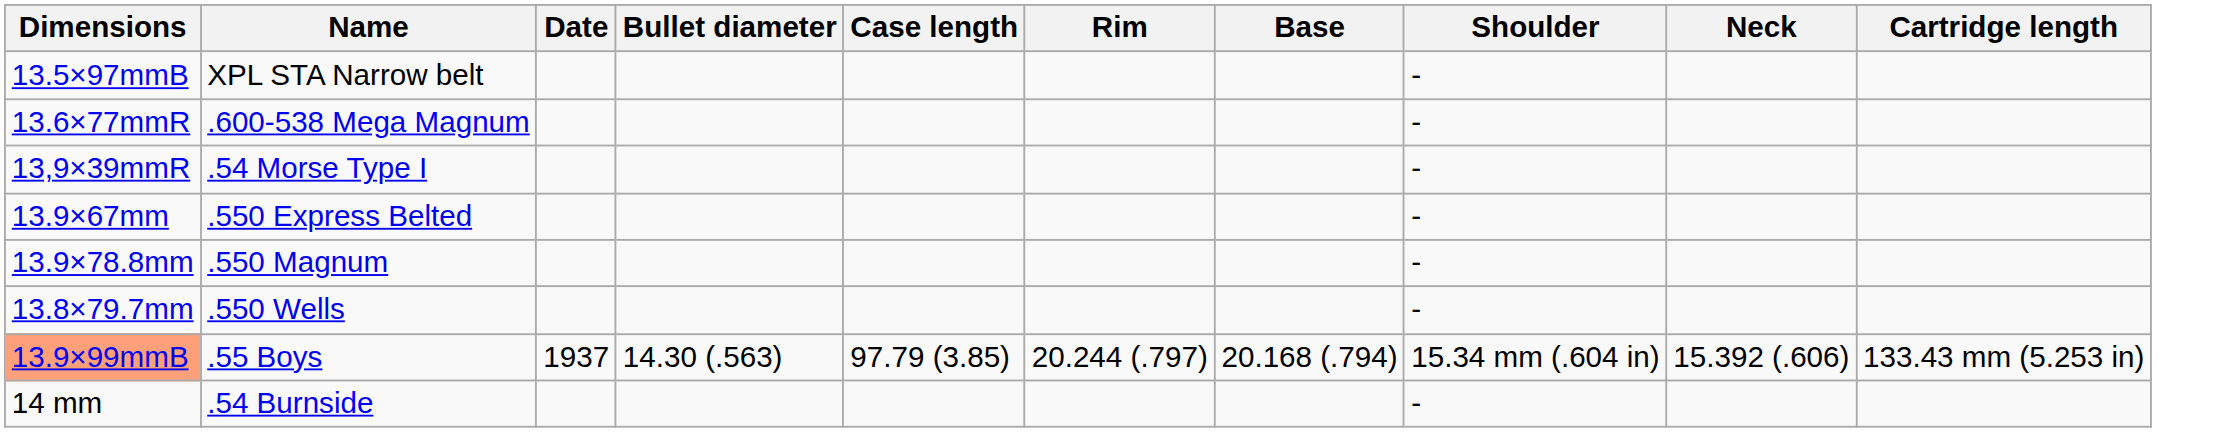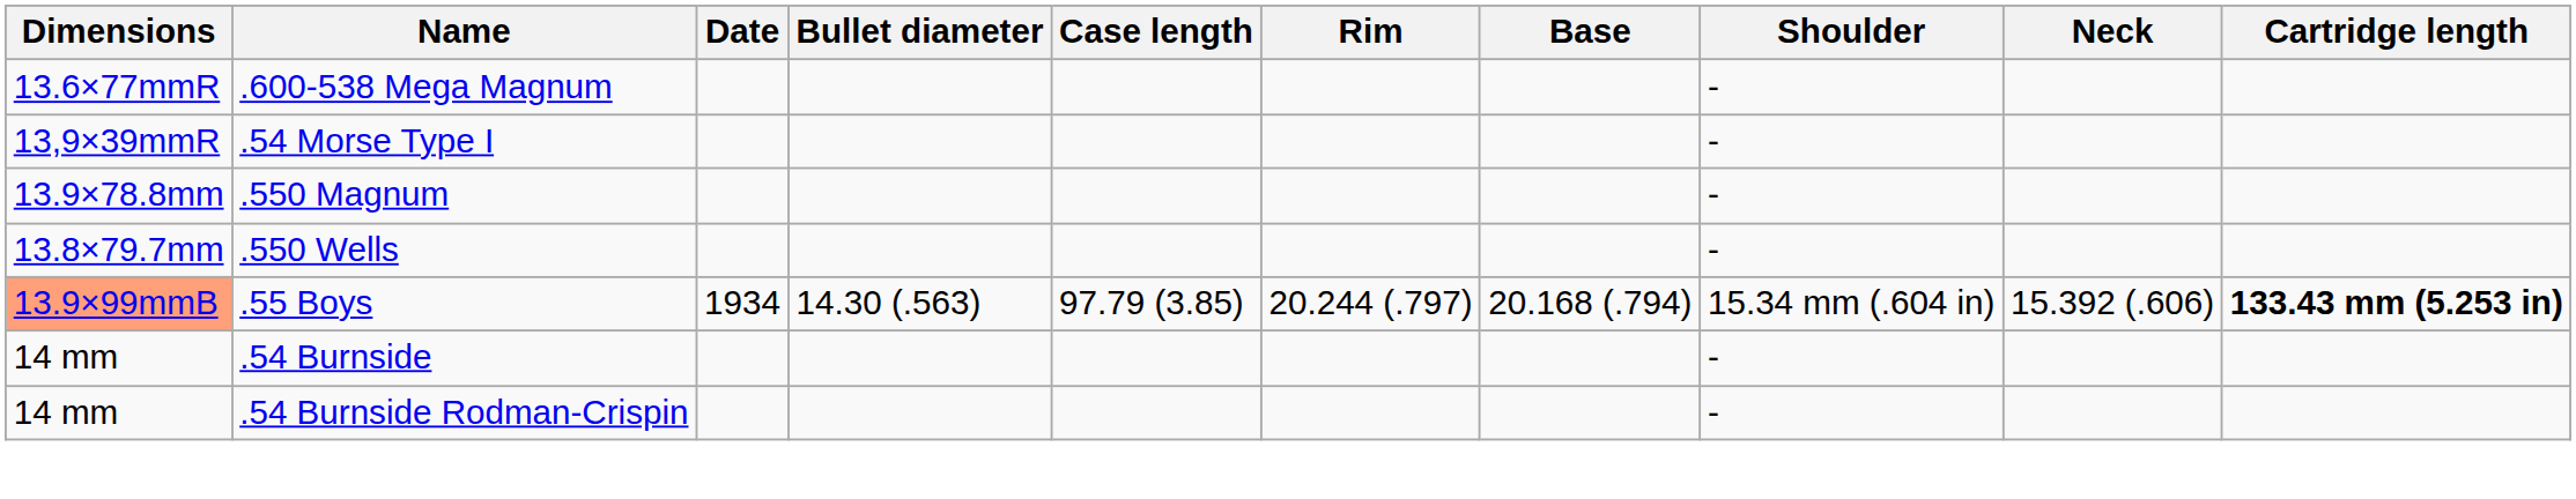 <table class="wikitable sortable" ="font-size: 9pt; width:750px; text-align:center">
 <tr>
 <th>Dimensions</th>
 <th>Name</th>
 <th>Date</th>
 <th data-sort-type="number">Bullet diameter</th>
 <th>Case length</th>
 <th data-sort-type="number">Rim</th>
 <th data-sort-type="number">Base</th>
 <th>Shoulder</th>
 <th data-sort-type="number">Neck</th>
 <th>Cartridge length</th>
-</tr>
-<tr>
-<td><a href='#'>13.5×97mmB</a></td>
-<td>XPL STA Narrow belt</td>
-<td></td>
-<td></td>
-<td></td>
-<td></td>
-<td></td>
-<td>-</td>
-<td></td>
-<td></td>
 </tr>
 <tr>
 <td><a href='#'>13.6×77mmR</a></td>
 <td><a href='#'>.600-538 Mega Magnum</a></td>
 <td></td>
 <td></td>
 <td></td>
 <td></td>
 <td></td>
 <td>-</td>
 <td></td>
 <td></td>
 </tr>
 <tr>
 <td><a href='#'>13,9×39mmR</a></td>
 <td><a href='#'>.54 Morse Type I</a></td>
-<td></td>
-<td></td>
-<td></td>
-<td></td>
-<td></td>
-<td>-</td>
-<td></td>
-<td></td>
-</tr>
-<tr>
-<td><a href='#'>13.9×67mm</a></td>
-<td><a href='#'>.550 Express Belted</a></td>
 <td></td>
 <td></td>
 <td></td>
 <td></td>
 <td></td>
 <td>-</td>
 <td></td>
 <td></td>
 </tr>
 <tr>
 <td><a href='#'>13.9×78.8mm</a></td>
 <td><a href='#'>.550 Magnum</a></td>
 <td></td>
 <td></td>
 <td></td>
 <td></td>
 <td></td>
 <td>-</td>
 <td></td>
 <td></td>
 </tr>
 <tr>
 <td><a href='#'>13.8×79.7mm</a></td>
 <td><a href='#'>.550 Wells</a></td>
 <td></td>
 <td></td>
 <td></td>
 <td></td>
 <td></td>
 <td>-</td>
 <td></td>
 <td></td>
 </tr>
 <tr>
 <td style="background: lightsalmon;"><a href='#'>13.9×99mmB</a></td>
 <td><a href='#'>.55 Boys</a></td>
-<td>1937</td>
+<td>1934</td>
 <td>14.30 (.563)</td>
 <td>97.79 (3.85)</td>
 <td>20.244 (.797)</td>
 <td>20.168 (.794)</td>
 <td>15.34 mm (.604 in)</td>
 <td>15.392 (.606)</td>
-<td>133.43 mm (5.253 in)</td>
+<td><strong>133.43 mm (5.253 in)</strong></td>
 </tr>
 <tr>
 <td>14 mm</td>
 <td><a href='#'>.54 Burnside</a></td>
 <td></td>
 <td></td>
 <td></td>
 <td></td>
 <td></td>
 <td>-</td>
 <td></td>
 <td></td>
 </tr>
+<tr>
+<td>14 mm</td>
+<td><a href='#'>.54 Burnside Rodman-Crispin</a></td>
+<td></td>
+<td></td>
+<td></td>
+<td></td>
+<td></td>
+<td>-</td>
+<td></td>
+<td></td>
+</tr>
 </table>
